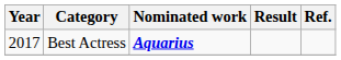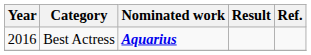 <table class="wikitable sortable">
 <tr>
 <th>Year</th>
 <th>Category</th>
 <th>Nominated work</th>
 <th>Result</th>
 <th>Ref.</th>
 </tr>
 <tr>
-<td>2017</td>
+<td>2016</td>
 <td>Best Actress</td>
 <td><strong><em><a href='#'>Aquarius</a></em></strong></td>
 <td></td>
 <td></td>
 </tr>
 <tr>
 </tr>
 </table>
